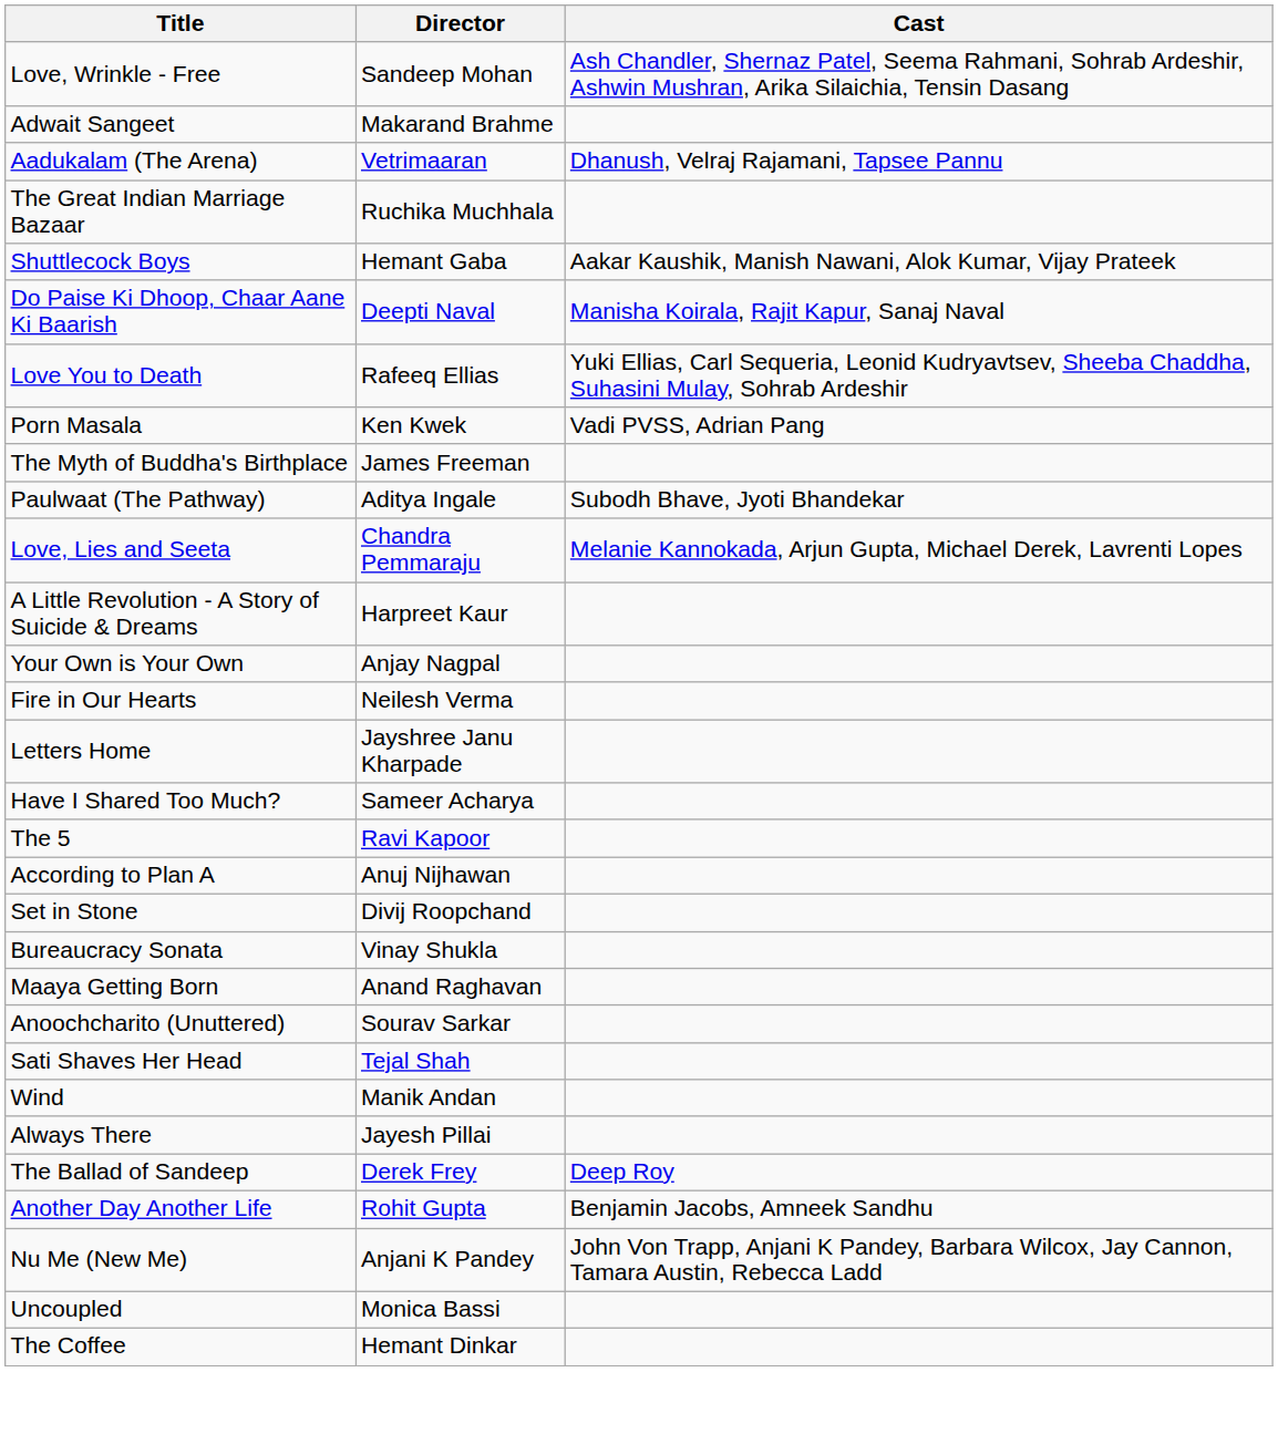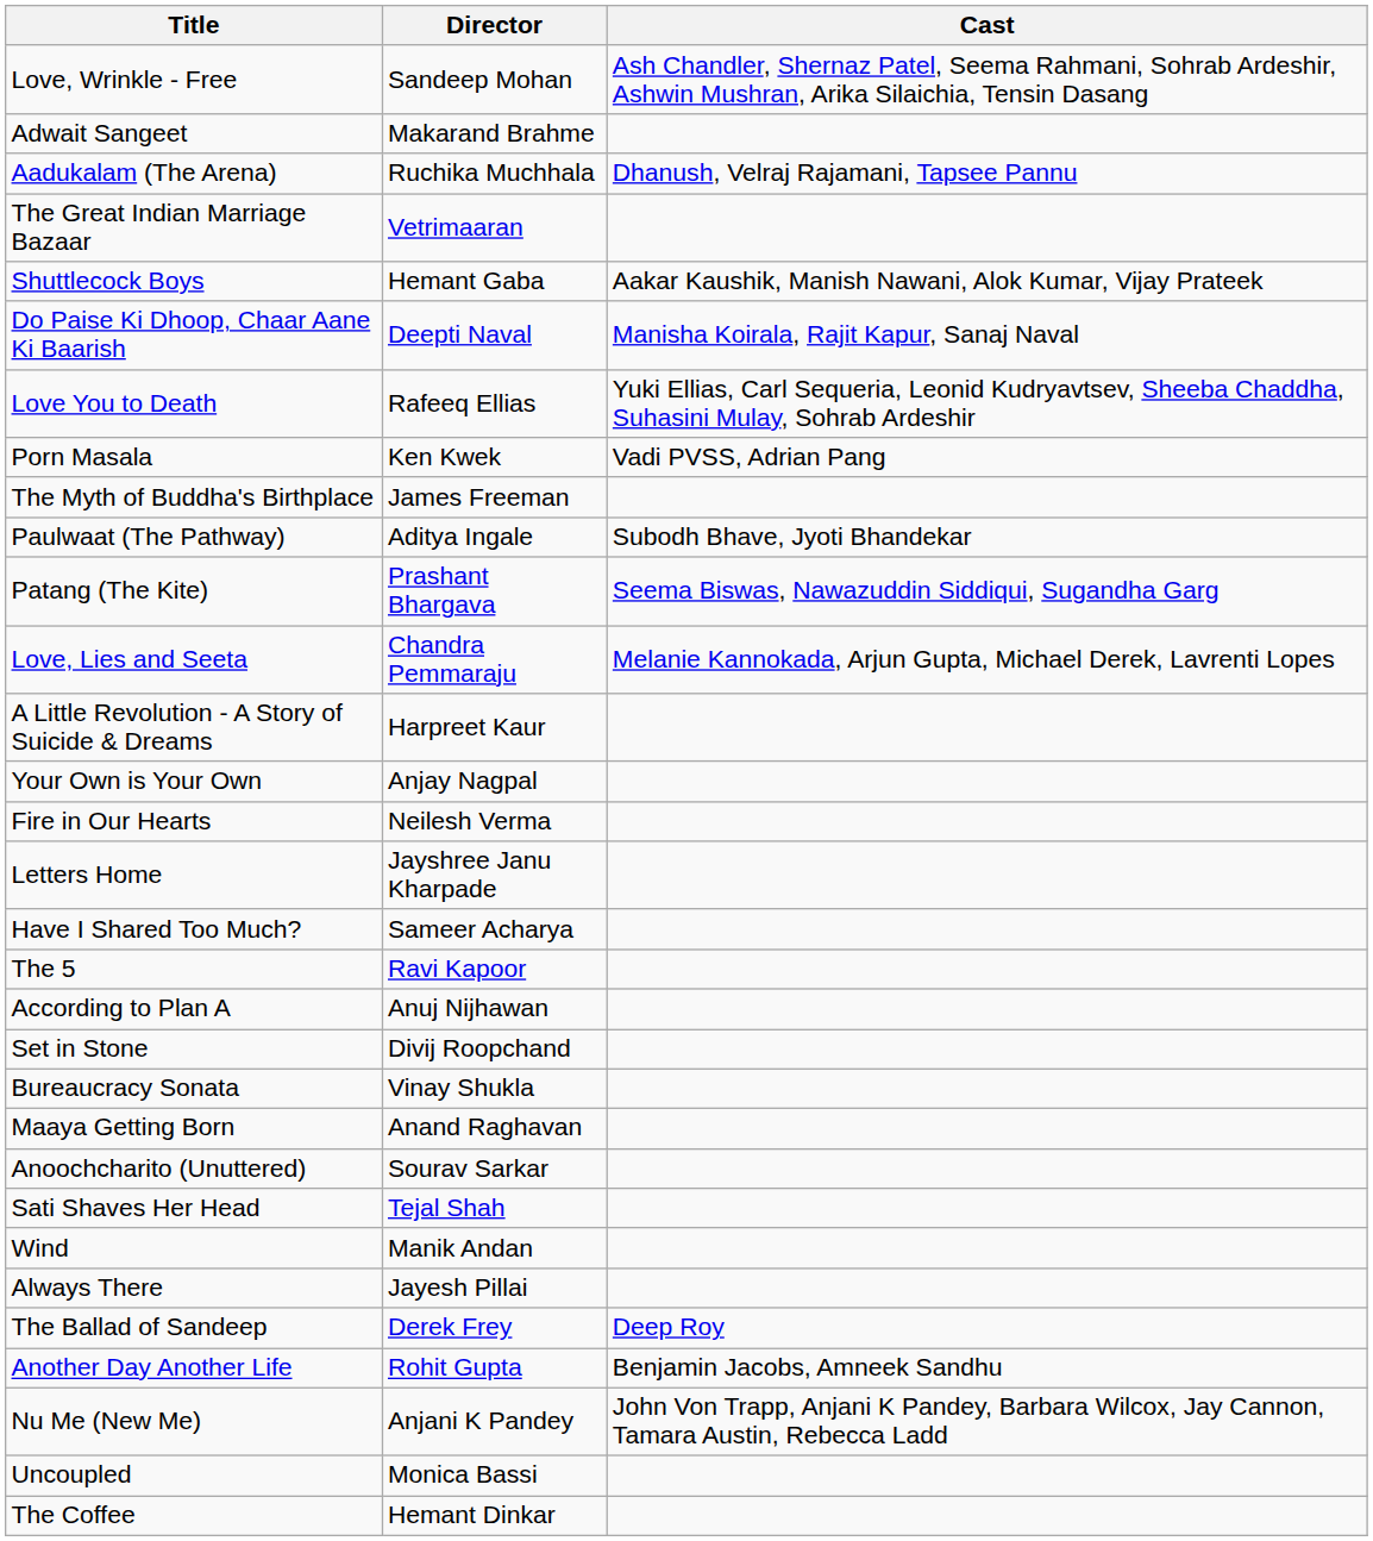 <table class="wikitable">
 <tr>
 <th><strong>Title</strong></th>
 <th><strong>Director</strong></th>
 <th><strong>Cast</strong></th>
 </tr>
 <tr>
 <td>Love, Wrinkle -  Free</td>
 <td>Sandeep Mohan</td>
 <td><a href='#'>Ash Chandler</a>, <a href='#'>Shernaz Patel</a>, Seema Rahmani, Sohrab Ardeshir, <a href='#'>Ashwin Mushran</a>, Arika Silaichia, Tensin Dasang</td>
 </tr>
 <tr>
 <td>Adwait Sangeet</td>
 <td>Makarand Brahme</td>
 <td></td>
 </tr>
 <tr>
 <td><a href='#'>Aadukalam</a> (The Arena)</td>
-<td><a href='#'>Vetrimaaran</a></td>
+<td>Ruchika Muchhala</td>
 <td><a href='#'>Dhanush</a>, Velraj Rajamani, <a href='#'>Tapsee Pannu</a></td>
 </tr>
 <tr>
 <td>The Great Indian Marriage Bazaar</td>
-<td>Ruchika Muchhala</td>
+<td><a href='#'>Vetrimaaran</a></td>
 <td></td>
 </tr>
 <tr>
 <td><a href='#'>Shuttlecock Boys</a></td>
 <td>Hemant Gaba</td>
 <td>Aakar Kaushik, Manish Nawani, Alok Kumar, Vijay Prateek</td>
 </tr>
 <tr>
 <td><a href='#'>Do Paise Ki Dhoop, Chaar Aane Ki Baarish</a></td>
 <td><a href='#'>Deepti Naval</a></td>
 <td><a href='#'>Manisha Koirala</a>, <a href='#'>Rajit Kapur</a>, Sanaj Naval</td>
 </tr>
 <tr>
 <td><a href='#'>Love You to Death</a></td>
 <td>Rafeeq Ellias</td>
 <td>Yuki Ellias, Carl Sequeria, Leonid Kudryavtsev, <a href='#'>Sheeba Chaddha</a>, <a href='#'>Suhasini Mulay</a>, Sohrab Ardeshir</td>
 </tr>
 <tr>
 <td>Porn Masala</td>
 <td>Ken Kwek</td>
 <td>Vadi PVSS, Adrian Pang</td>
 </tr>
 <tr>
 <td>The Myth of Buddha's Birthplace</td>
 <td>James Freeman</td>
 <td></td>
 </tr>
 <tr>
 <td>Paulwaat (The Pathway)</td>
 <td>Aditya Ingale</td>
 <td>Subodh Bhave, Jyoti Bhandekar</td>
+</tr>
+<tr>
+<td>Patang (The Kite)</td>
+<td><a href='#'>Prashant Bhargava</a></td>
+<td><a href='#'>Seema Biswas</a>, <a href='#'>Nawazuddin Siddiqui</a>, <a href='#'>Sugandha Garg</a></td>
 </tr>
 <tr>
 <td><a href='#'>Love, Lies and Seeta</a></td>
 <td><a href='#'>Chandra Pemmaraju</a></td>
 <td><a href='#'>Melanie Kannokada</a>, Arjun Gupta, Michael Derek, Lavrenti Lopes</td>
 </tr>
 <tr>
 <td>A Little Revolution - A Story of Suicide & Dreams</td>
 <td>Harpreet Kaur</td>
 <td></td>
 </tr>
 <tr>
 <td>Your Own is Your Own</td>
 <td>Anjay Nagpal</td>
 <td></td>
 </tr>
 <tr>
 <td>Fire in Our Hearts</td>
 <td>Neilesh Verma</td>
 <td></td>
 </tr>
 <tr>
 <td>Letters Home</td>
 <td>Jayshree Janu Kharpade</td>
 <td></td>
 </tr>
 <tr>
 <td>Have I Shared Too Much?</td>
 <td>Sameer Acharya</td>
 <td></td>
 </tr>
 <tr>
 <td>The 5</td>
 <td><a href='#'>Ravi Kapoor</a></td>
 <td></td>
 </tr>
 <tr>
 <td>According to Plan A</td>
 <td>Anuj Nijhawan</td>
 <td></td>
 </tr>
 <tr>
 <td>Set in Stone</td>
 <td>Divij Roopchand</td>
 <td></td>
 </tr>
 <tr>
 <td>Bureaucracy Sonata</td>
 <td>Vinay Shukla</td>
 <td></td>
 </tr>
 <tr>
 <td>Maaya Getting Born</td>
 <td>Anand Raghavan</td>
 <td></td>
 </tr>
 <tr>
 <td>Anoochcharito (Unuttered)</td>
 <td>Sourav Sarkar</td>
 <td></td>
 </tr>
 <tr>
 <td>Sati Shaves Her Head</td>
 <td><a href='#'>Tejal Shah</a></td>
 <td></td>
 </tr>
 <tr>
 <td>Wind</td>
 <td>Manik Andan</td>
 <td></td>
 </tr>
 <tr>
 <td>Always There</td>
 <td>Jayesh Pillai</td>
 <td></td>
 </tr>
 <tr>
 <td>The Ballad of Sandeep</td>
 <td><a href='#'>Derek Frey</a></td>
 <td><a href='#'>Deep Roy</a></td>
 </tr>
 <tr>
 <td><a href='#'>Another Day Another Life</a></td>
 <td><a href='#'>Rohit Gupta</a></td>
 <td>Benjamin Jacobs, Amneek Sandhu</td>
 </tr>
 <tr>
 <td>Nu Me (New Me)</td>
 <td>Anjani K Pandey</td>
 <td>John Von Trapp, Anjani K Pandey, Barbara Wilcox, Jay Cannon, Tamara Austin, Rebecca Ladd</td>
 </tr>
 <tr>
 <td>Uncoupled</td>
 <td>Monica Bassi</td>
 <td></td>
 </tr>
 <tr>
 <td>The Coffee</td>
 <td>Hemant Dinkar</td>
 <td></td>
 </tr>
 </table>
